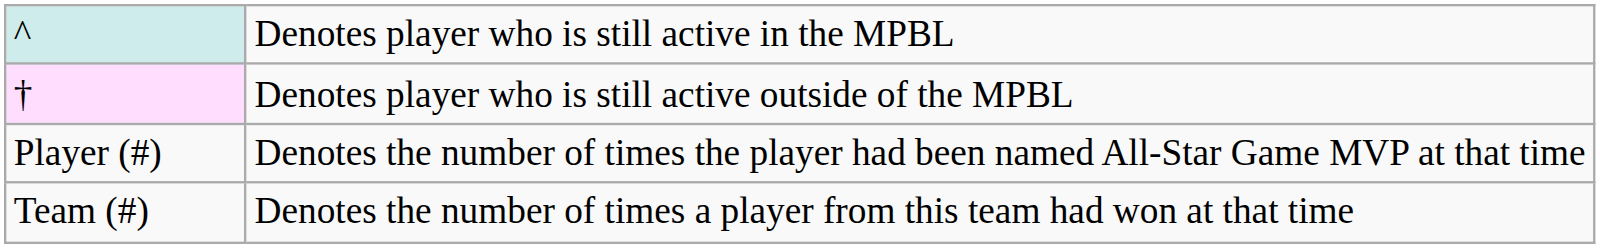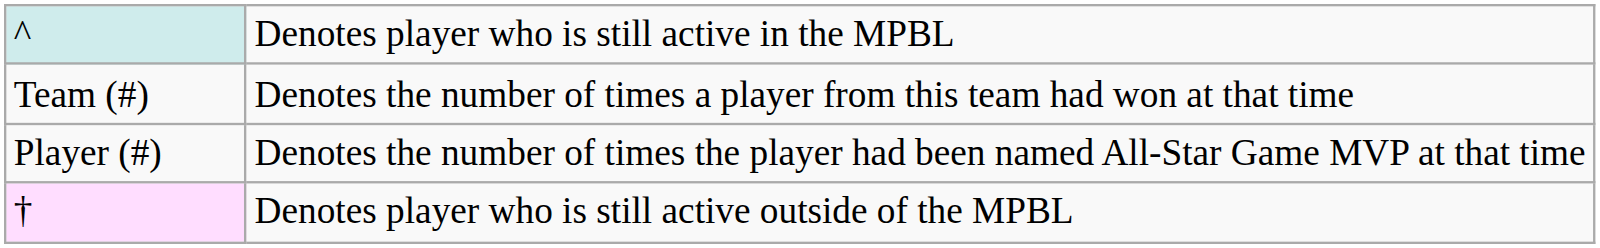 <table class="wikitable">
 <tr>
 <td style="background-color:#CFECEC; border:1px solid #aaaaaa; width:6em">^</td>
 <td>Denotes player who is still active in the MPBL</td>
 </tr>
 <tr>
-<td style="background-color:#FFDDFF; border:1px solid #aaaaaa; width:6em">†</td>
-<td>Denotes player who is still active outside of the MPBL</td>
+<td>Team (#)</td>
+<td>Denotes the number of times a player from this team had won at that time</td>
 </tr>
 <tr>
 <td>Player (#)</td>
 <td>Denotes the number of times the player had been named All-Star Game MVP at that time</td>
 </tr>
 <tr>
-<td>Team (#)</td>
-<td>Denotes the number of times a player from this team had won at that time</td>
+<td style="background-color:#FFDDFF; border:1px solid #aaaaaa; width:6em">†</td>
+<td>Denotes player who is still active outside of the MPBL</td>
 </tr>
 </table>
